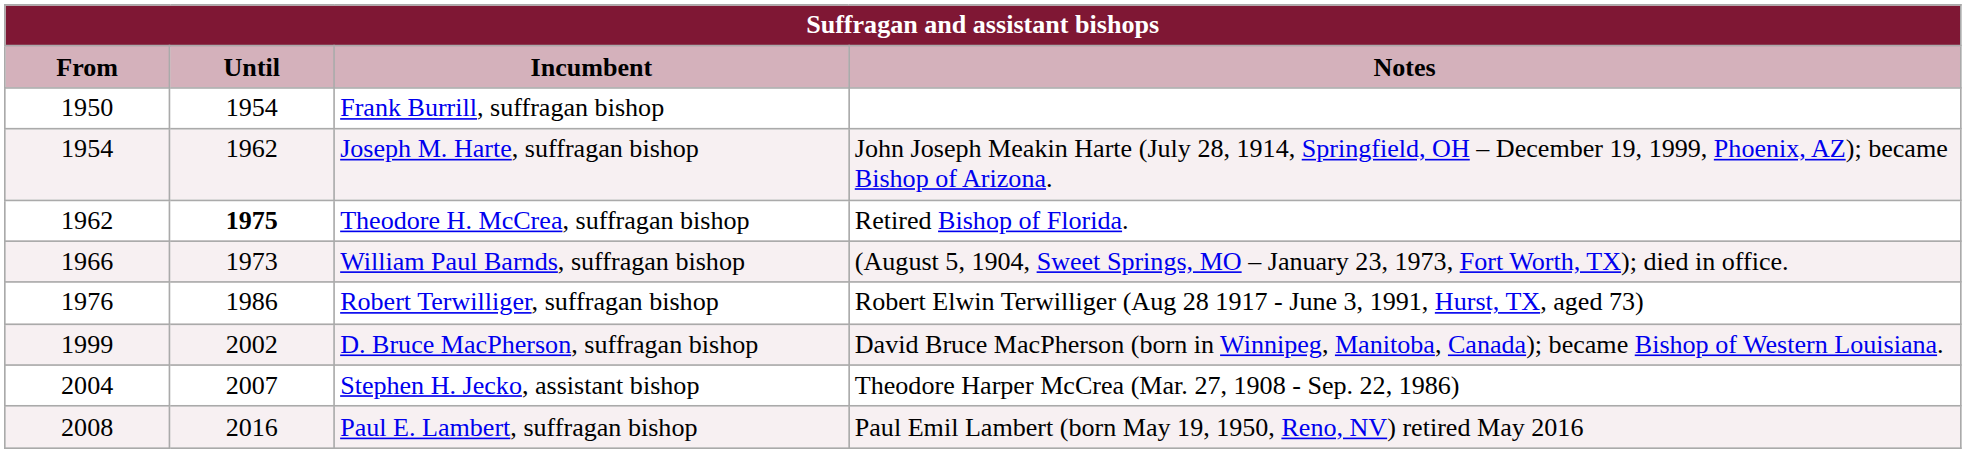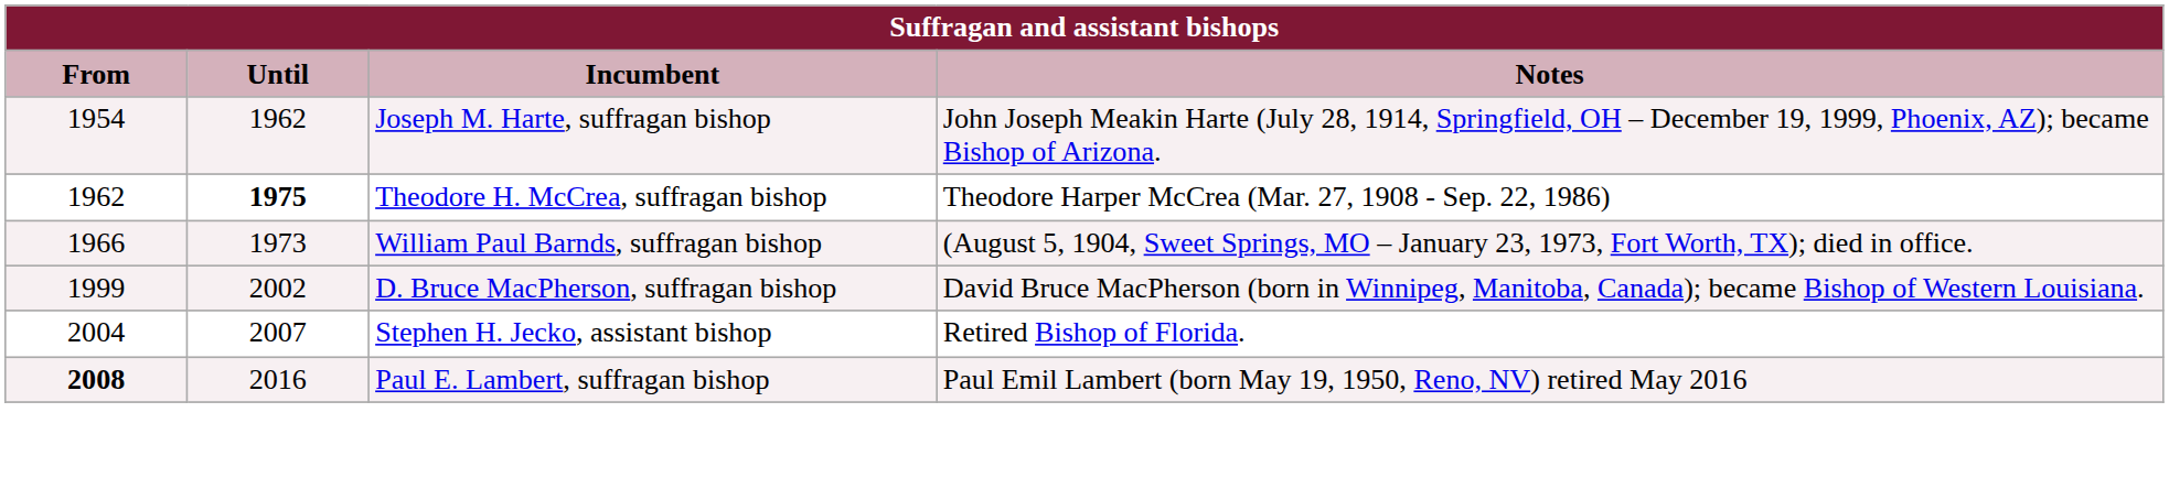 <table class="wikitable" style="width: 95%;">
 <tr>
 <th colspan="4" style="background:#7f1734; color:white;">Suffragan and assistant bishops</th>
 </tr>
 <tr>
 <th style="background:#d4b1bb; width:8%;">From</th>
 <th style="background:#d4b1bb; width:8%;">Until</th>
 <th style="background:#d4b1bb; width:25%;">Incumbent</th>
 <th style="background:#d4b1bb; width:54%;">Notes</th>
-</tr>
-<tr style="vertical-align:top; background:white;">
-<td style="text-align: center;">1950</td>
-<td style="text-align: center;">1954</td>
-<td><a href='#'>Frank Burrill</a>, suffragan bishop</td>
-<td></td>
 </tr>
 <tr style="vertical-align:top; background:#f7f0f2;">
 <td style="text-align: center;">1954</td>
 <td style="text-align: center;">1962</td>
 <td><a href='#'>Joseph M. Harte</a>, suffragan bishop</td>
 <td>John Joseph Meakin Harte (July 28, 1914, <a href='#'>Springfield, OH</a> – December 19, 1999, <a href='#'>Phoenix, AZ</a>); became <a href='#'>Bishop of Arizona</a>.</td>
 </tr>
 <tr style="vertical-align:top; background:white;">
 <td style="text-align: center;">1962</td>
 <td style="text-align: center;"><strong>1975</strong></td>
 <td><a href='#'>Theodore H. McCrea</a>, suffragan bishop</td>
-<td>Retired <a href='#'>Bishop of Florida</a>.</td>
+<td>Theodore Harper McCrea (Mar. 27, 1908 - Sep. 22, 1986)</td>
 </tr>
 <tr style="vertical-align:top; background:#f7f0f2;">
 <td style="text-align: center;">1966</td>
 <td style="text-align: center;">1973</td>
 <td><a href='#'>William Paul Barnds</a>, suffragan bishop</td>
 <td>(August 5, 1904, <a href='#'>Sweet Springs, MO</a> – January 23, 1973, <a href='#'>Fort Worth, TX</a>); died in office.</td>
-</tr>
-<tr style="vertical-align:top; background:white;">
-<td style="text-align: center;">1976</td>
-<td style="text-align: center;">1986</td>
-<td><a href='#'>Robert Terwilliger</a>, suffragan bishop</td>
-<td>Robert Elwin Terwilliger (Aug 28 1917 - June 3, 1991, <a href='#'>Hurst, TX</a>, aged 73)</td>
 </tr>
 <tr style="vertical-align:top; background:#f7f0f2;">
 <td style="text-align: center;">1999</td>
 <td style="text-align: center;">2002</td>
 <td><a href='#'>D. Bruce MacPherson</a>, suffragan bishop</td>
 <td>David Bruce MacPherson (born in <a href='#'>Winnipeg</a>, <a href='#'>Manitoba</a>, <a href='#'>Canada</a>); became <a href='#'>Bishop of Western Louisiana</a>.</td>
 </tr>
 <tr style="vertical-align:top; background:white;">
 <td style="text-align: center;">2004</td>
 <td style="text-align: center;">2007</td>
 <td><a href='#'>Stephen H. Jecko</a>, assistant bishop</td>
-<td>Theodore Harper McCrea (Mar. 27, 1908 - Sep. 22, 1986)</td>
+<td>Retired <a href='#'>Bishop of Florida</a>.</td>
 </tr>
 <tr style="vertical-align:top; background:#f7f0f2;">
-<td style="text-align: center;">2008</td>
+<td style="text-align: center;"><strong>2008</strong></td>
 <td style="text-align: center;">2016</td>
 <td><a href='#'>Paul E. Lambert</a>, suffragan bishop</td>
 <td>Paul Emil Lambert (born May 19, 1950, <a href='#'>Reno, NV</a>) retired May 2016</td>
 </tr>
 </table>
